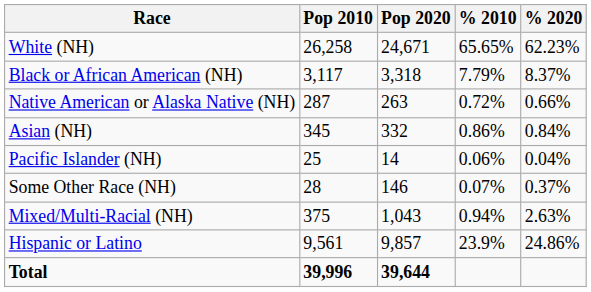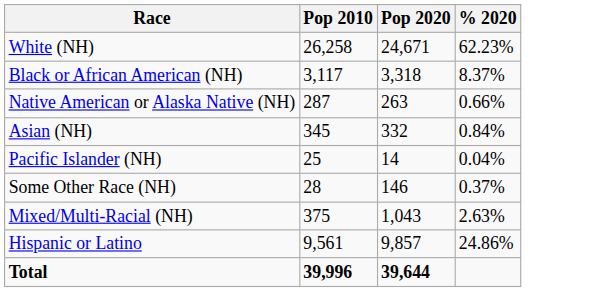 <table class="wikitable">
 <tr>
 <th>Race</th>
 <th>Pop 2010</th>
 <th>Pop 2020</th>
-<th>% 2010</th>
 <th>% 2020</th>
 </tr>
 <tr>
 <td><a href='#'>White</a> (NH)</td>
 <td>26,258</td>
 <td>24,671</td>
-<td>65.65%</td>
 <td>62.23%</td>
 </tr>
 <tr>
 <td><a href='#'>Black or African American</a> (NH)</td>
 <td>3,117</td>
 <td>3,318</td>
-<td>7.79%</td>
 <td>8.37%</td>
 </tr>
 <tr>
 <td><a href='#'>Native American</a> or <a href='#'>Alaska Native</a> (NH)</td>
 <td>287</td>
 <td>263</td>
-<td>0.72%</td>
 <td>0.66%</td>
 </tr>
 <tr>
 <td><a href='#'>Asian</a> (NH)</td>
 <td>345</td>
 <td>332</td>
-<td>0.86%</td>
 <td>0.84%</td>
 </tr>
 <tr>
 <td><a href='#'>Pacific Islander</a> (NH)</td>
 <td>25</td>
 <td>14</td>
-<td>0.06%</td>
 <td>0.04%</td>
 </tr>
 <tr>
 <td>Some Other Race (NH)</td>
 <td>28</td>
 <td>146</td>
-<td>0.07%</td>
 <td>0.37%</td>
 </tr>
 <tr>
 <td><a href='#'>Mixed/Multi-Racial</a> (NH)</td>
 <td>375</td>
 <td>1,043</td>
-<td>0.94%</td>
 <td>2.63%</td>
 </tr>
 <tr>
 <td><a href='#'>Hispanic or Latino</a></td>
 <td>9,561</td>
 <td>9,857</td>
-<td>23.9%</td>
 <td>24.86%</td>
 </tr>
 <tr>
 <td><strong>Total</strong></td>
 <td><strong>39,996</strong></td>
 <td><strong>39,644</strong></td>
 <td></td>
-<td></td>
 </tr>
 </table>
